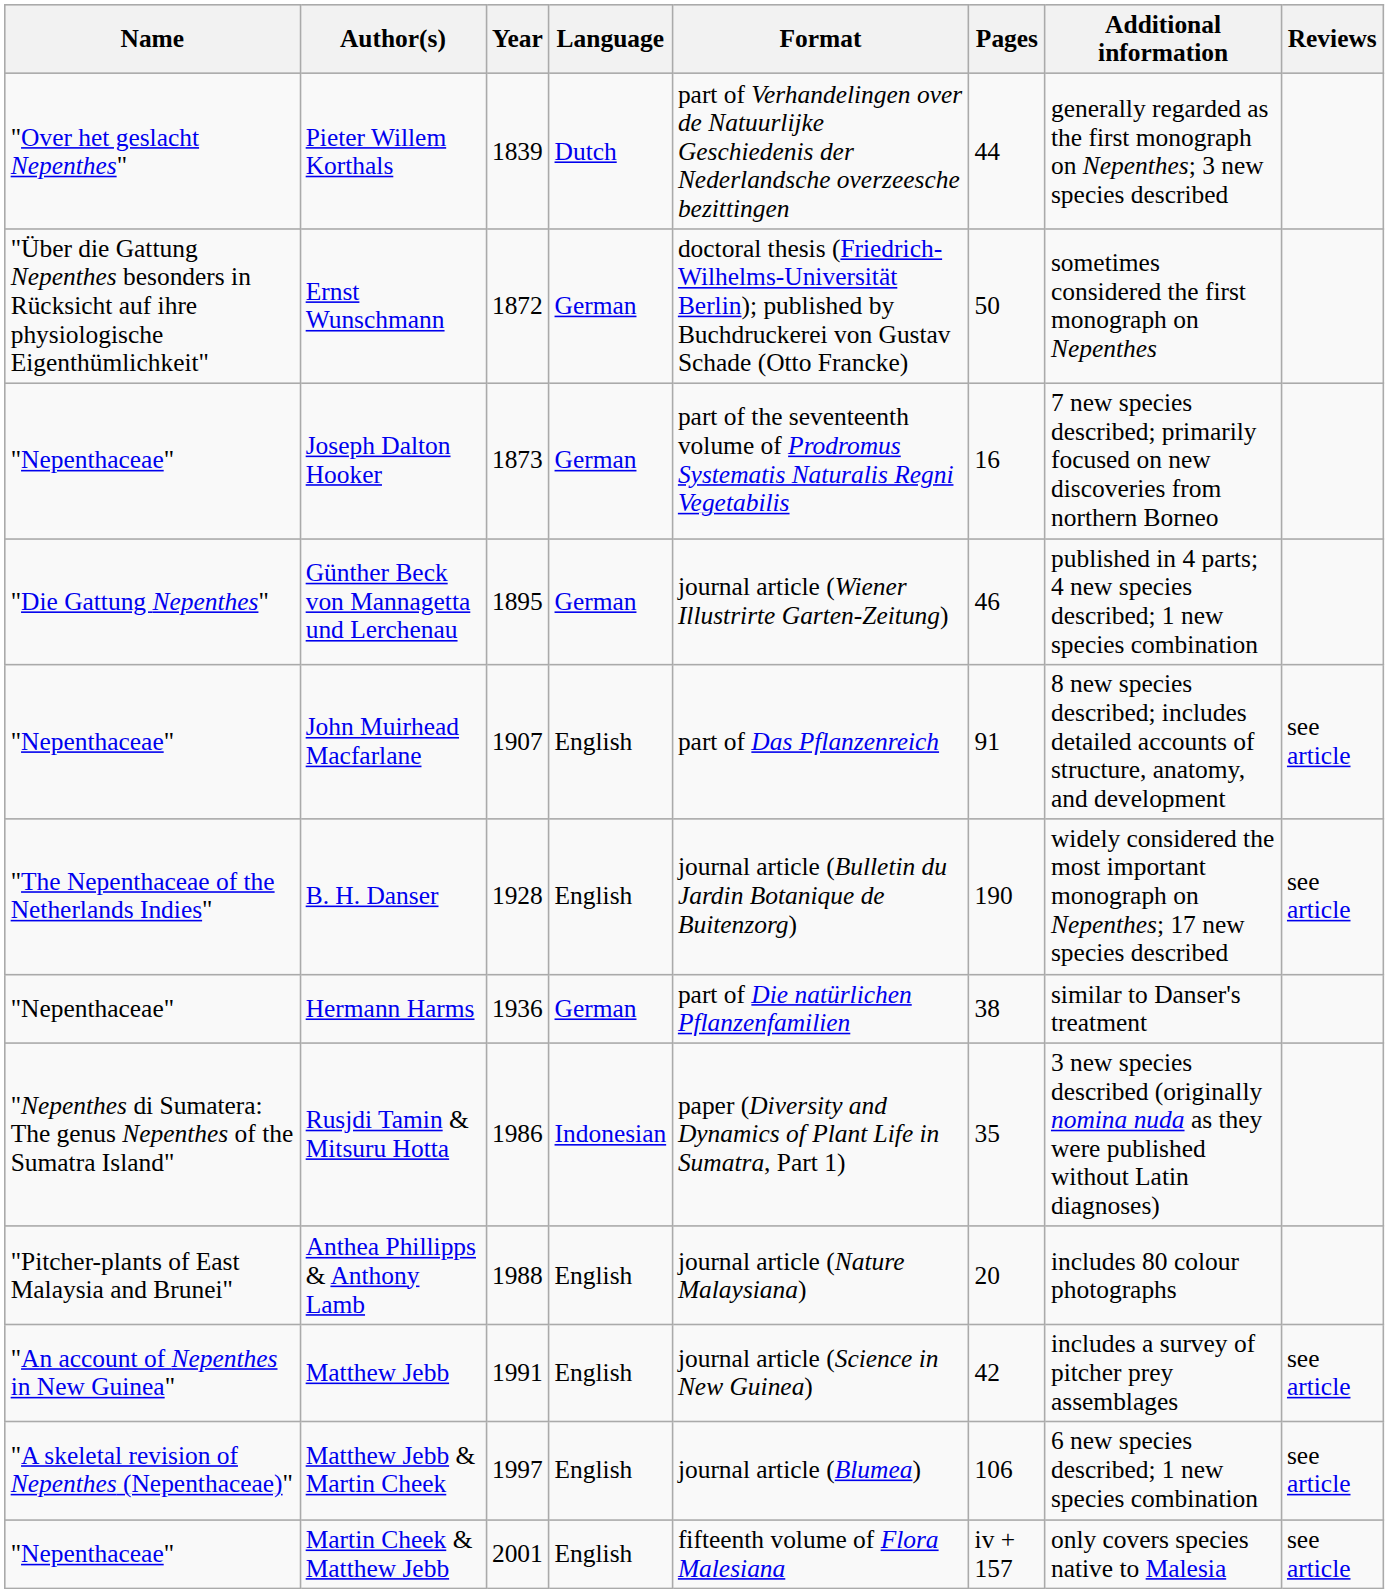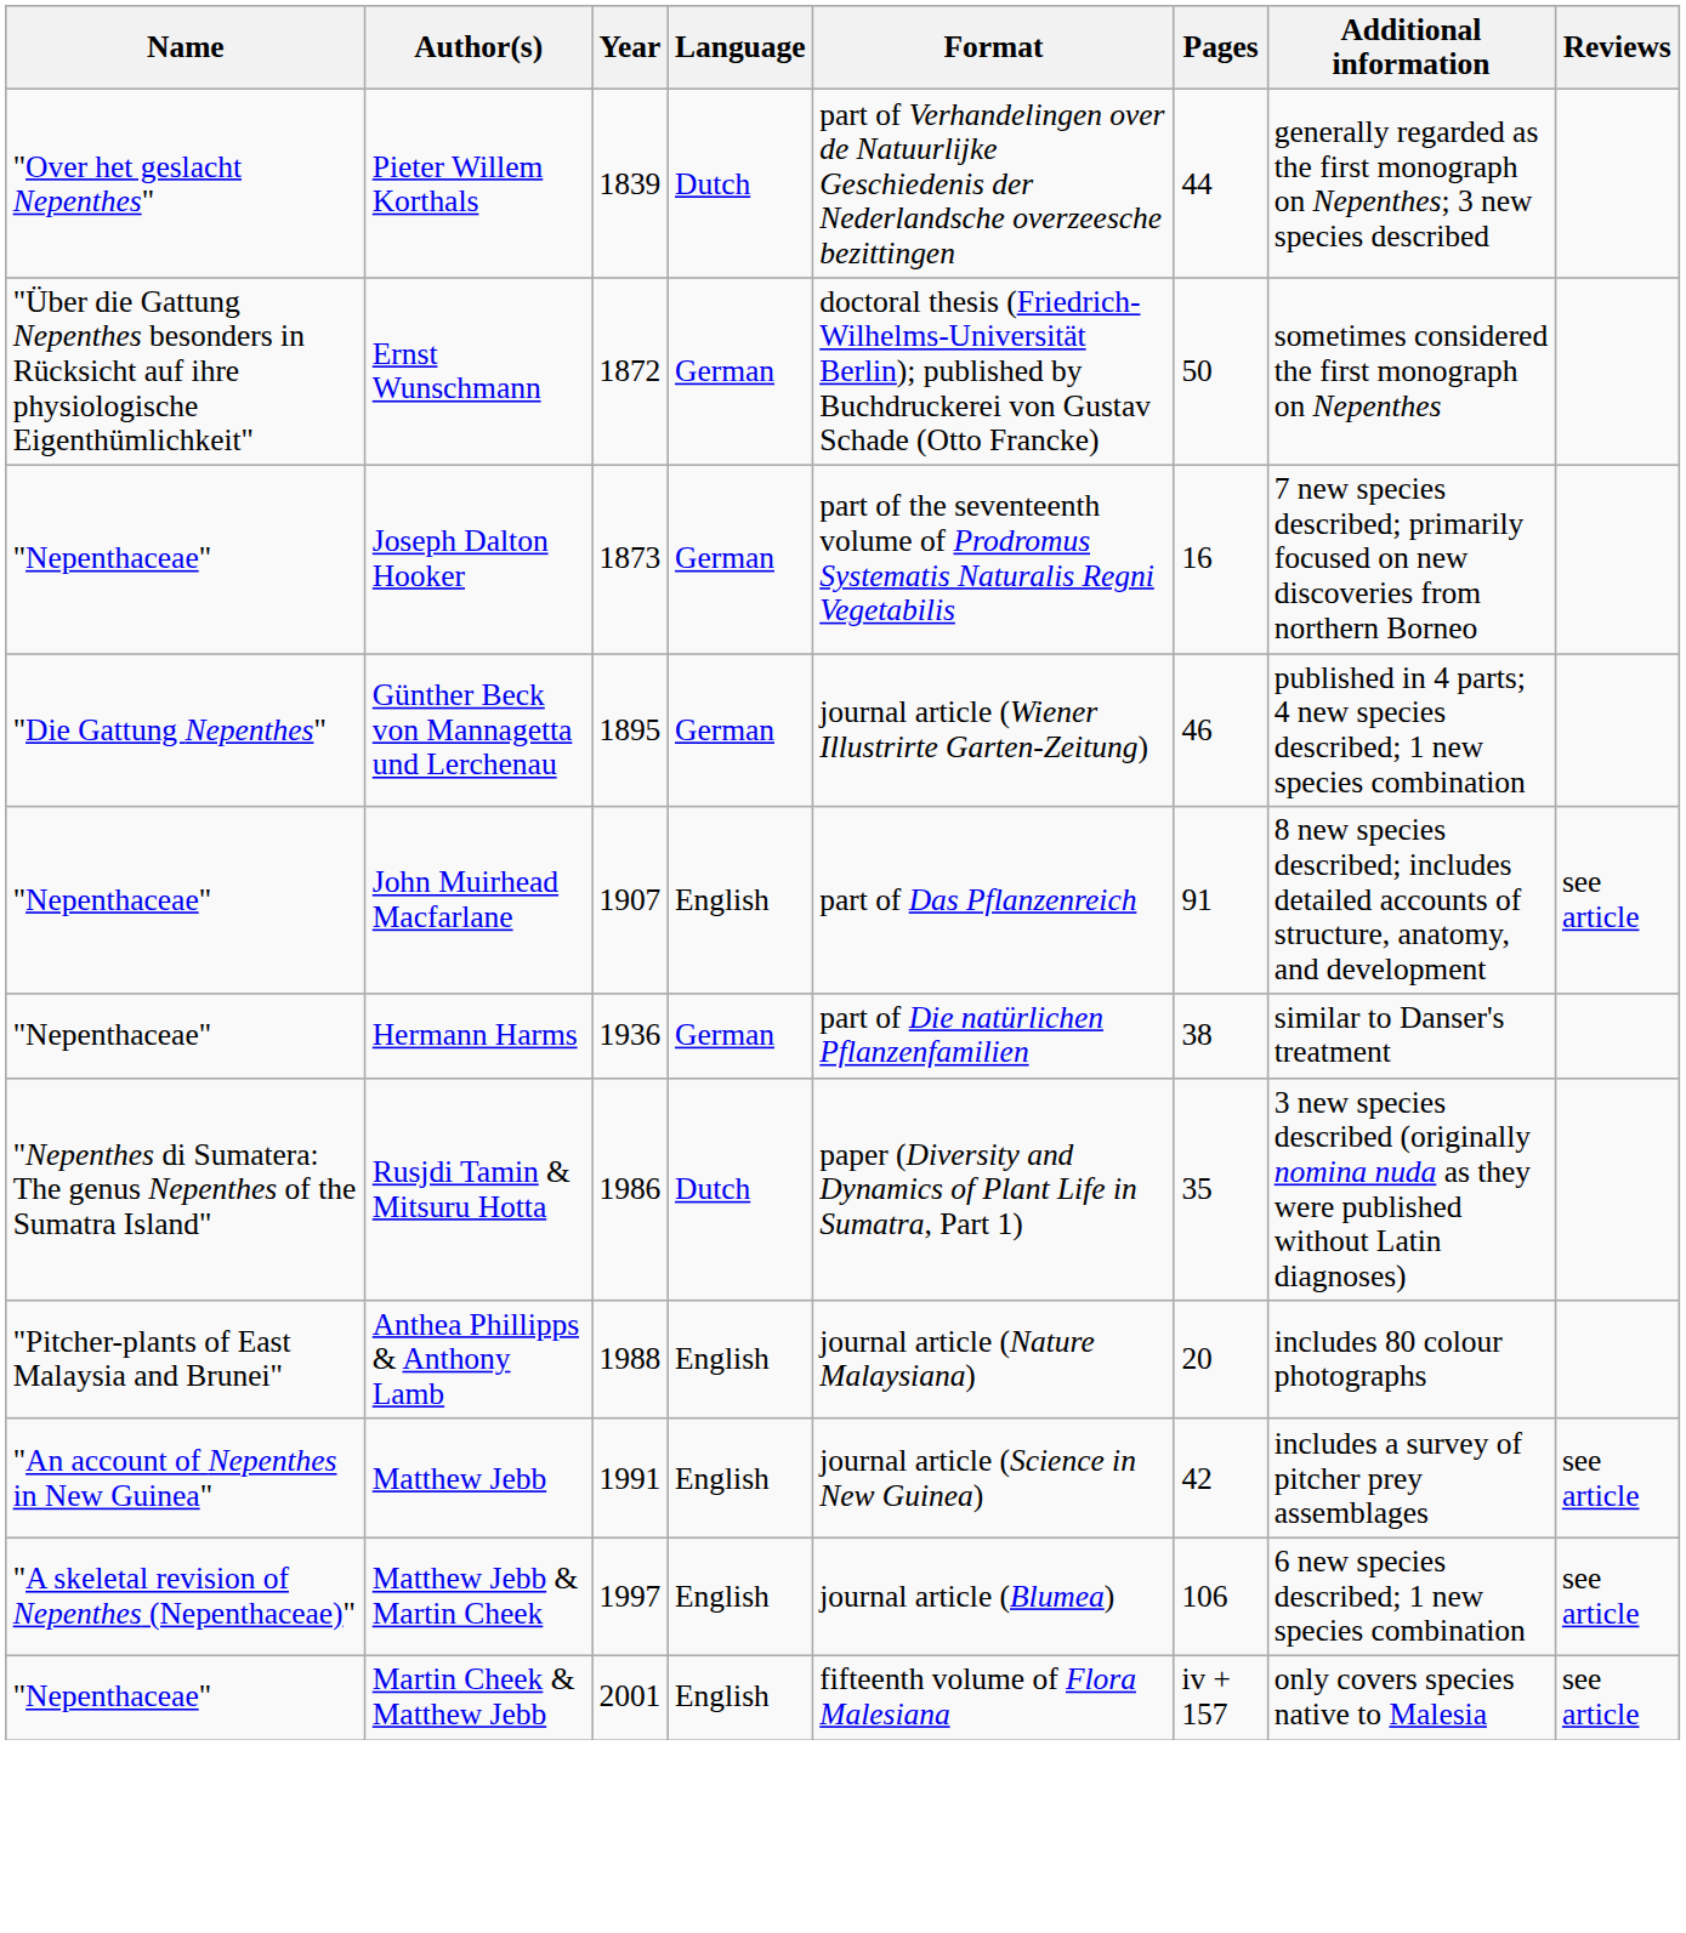 <table class="sortable wikitable">
 <tr>
 <th>Name</th>
 <th>Author(s)</th>
 <th>Year</th>
 <th>Language</th>
 <th>Format</th>
 <th>Pages</th>
 <th>Additional information</th>
 <th>Reviews</th>
 </tr>
 <tr>
 <td>"<a href='#'>Over het geslacht <em>Nepenthes</em></a>"</td>
 <td><a href='#'>Pieter Willem Korthals</a></td>
 <td>1839</td>
 <td><a href='#'>Dutch</a></td>
 <td>part of <em>Verhandelingen over de Natuurlijke Geschiedenis der Nederlandsche overzeesche bezittingen</em></td>
 <td>44</td>
 <td>generally regarded as the first monograph on <em>Nepenthes</em>; 3 new species described</td>
 <td></td>
 </tr>
 <tr>
 <td>"Über die Gattung <em>Nepenthes</em> besonders in Rücksicht auf ihre physiologische Eigenthümlichkeit"</td>
 <td><a href='#'>Ernst Wunschmann</a></td>
 <td>1872</td>
 <td><a href='#'>German</a></td>
 <td>doctoral thesis (<a href='#'>Friedrich-Wilhelms-Universität Berlin</a>); published by Buchdruckerei von Gustav Schade (Otto Francke)</td>
 <td>50</td>
 <td>sometimes considered the first monograph on <em>Nepenthes</em></td>
 <td></td>
 </tr>
 <tr>
 <td>"<a href='#'>Nepenthaceae</a>"</td>
 <td><a href='#'>Joseph Dalton Hooker</a></td>
 <td>1873</td>
 <td><a href='#'>German</a></td>
 <td>part of the seventeenth volume of <em><a href='#'>Prodromus Systematis Naturalis Regni Vegetabilis</a></em></td>
 <td>16</td>
 <td>7 new species described; primarily focused on new discoveries from northern Borneo</td>
 <td></td>
 </tr>
 <tr>
 <td>"<a href='#'>Die Gattung <em>Nepenthes</em></a>"</td>
 <td><a href='#'>Günther Beck von Mannagetta und Lerchenau</a></td>
 <td>1895</td>
 <td><a href='#'>German</a></td>
 <td>journal article (<em>Wiener Illustrirte Garten-Zeitung</em>)</td>
 <td>46</td>
 <td>published in 4 parts; 4 new species described; 1 new species combination</td>
 <td></td>
 </tr>
 <tr>
 <td>"<a href='#'>Nepenthaceae</a>"</td>
 <td><a href='#'>John Muirhead Macfarlane</a></td>
 <td>1907</td>
 <td>English</td>
 <td>part of <em><a href='#'>Das Pflanzenreich</a></em></td>
 <td>91</td>
 <td>8 new species described; includes detailed accounts of structure, anatomy, and development</td>
 <td>see <a href='#'>article</a></td>
 </tr>
 <tr>
-<td>"<a href='#'>The Nepenthaceae of the Netherlands Indies</a>"</td>
-<td><a href='#'>B. H. Danser</a></td>
-<td>1928</td>
-<td>English</td>
-<td>journal article (<em>Bulletin du Jardin Botanique de Buitenzorg</em>)</td>
-<td>190</td>
-<td>widely considered the most important monograph on <em>Nepenthes</em>; 17 new species described</td>
-<td>see <a href='#'>article</a></td>
-</tr>
-<tr>
 <td>"Nepenthaceae"</td>
 <td><a href='#'>Hermann Harms</a></td>
 <td>1936</td>
 <td><a href='#'>German</a></td>
 <td>part of <em><a href='#'>Die natürlichen Pflanzenfamilien</a></em></td>
 <td>38</td>
 <td>similar to Danser's treatment</td>
 <td></td>
 </tr>
 <tr>
 <td>"<em>Nepenthes</em> di Sumatera: The genus <em>Nepenthes</em> of the Sumatra Island"</td>
 <td><a href='#'>Rusjdi Tamin</a> & <a href='#'>Mitsuru Hotta</a></td>
 <td>1986</td>
-<td><a href='#'>Indonesian</a></td>
+<td><a href='#'>Dutch</a></td>
 <td>paper (<em>Diversity and Dynamics of Plant Life in Sumatra</em>, Part 1)</td>
 <td>35</td>
 <td>3 new species described (originally <em><a href='#'>nomina nuda</a></em> as they were published without Latin diagnoses)</td>
 <td></td>
 </tr>
 <tr>
 <td>"Pitcher-plants of East Malaysia and Brunei"</td>
 <td><a href='#'>Anthea Phillipps</a> & <a href='#'>Anthony Lamb</a></td>
 <td>1988</td>
 <td>English</td>
 <td>journal article (<em>Nature Malaysiana</em>)</td>
 <td>20</td>
 <td>includes 80 colour photographs</td>
 <td></td>
 </tr>
 <tr>
 <td>"<a href='#'>An account of <em>Nepenthes</em> in New Guinea</a>"</td>
 <td><a href='#'>Matthew Jebb</a></td>
 <td>1991</td>
 <td>English</td>
 <td>journal article (<em>Science in New Guinea</em>)</td>
 <td>42</td>
 <td>includes a survey of pitcher prey assemblages</td>
 <td>see <a href='#'>article</a></td>
 </tr>
 <tr>
 <td>"<a href='#'>A skeletal revision of <em>Nepenthes</em> (Nepenthaceae)</a>"</td>
 <td><a href='#'>Matthew Jebb</a> & <a href='#'>Martin Cheek</a></td>
 <td>1997</td>
 <td>English</td>
 <td>journal article (<em><a href='#'>Blumea</a></em>)</td>
 <td>106</td>
 <td>6 new species described; 1 new species combination</td>
 <td>see <a href='#'>article</a></td>
 </tr>
 <tr>
 <td>"<a href='#'>Nepenthaceae</a>"</td>
 <td><a href='#'>Martin Cheek</a> & <a href='#'>Matthew Jebb</a></td>
 <td>2001</td>
 <td>English</td>
 <td>fifteenth volume of <em><a href='#'>Flora Malesiana</a></em></td>
 <td>iv + 157</td>
 <td>only covers species native to <a href='#'>Malesia</a></td>
 <td>see <a href='#'>article</a></td>
 </tr>
 </table>
